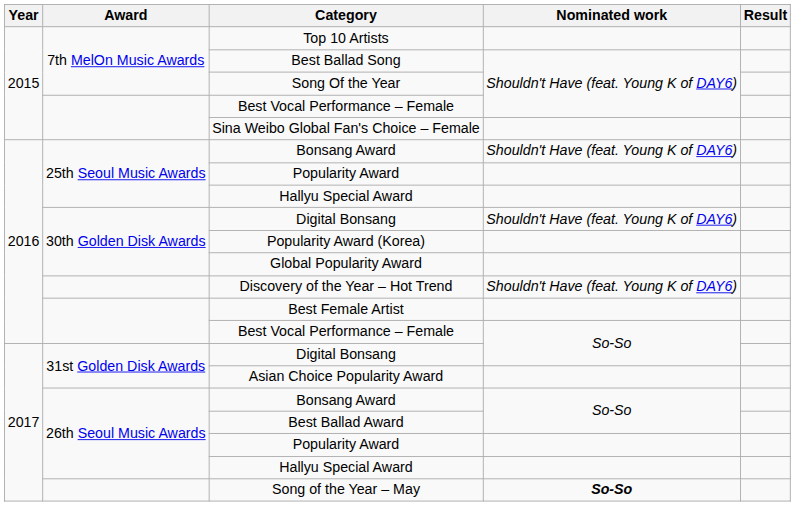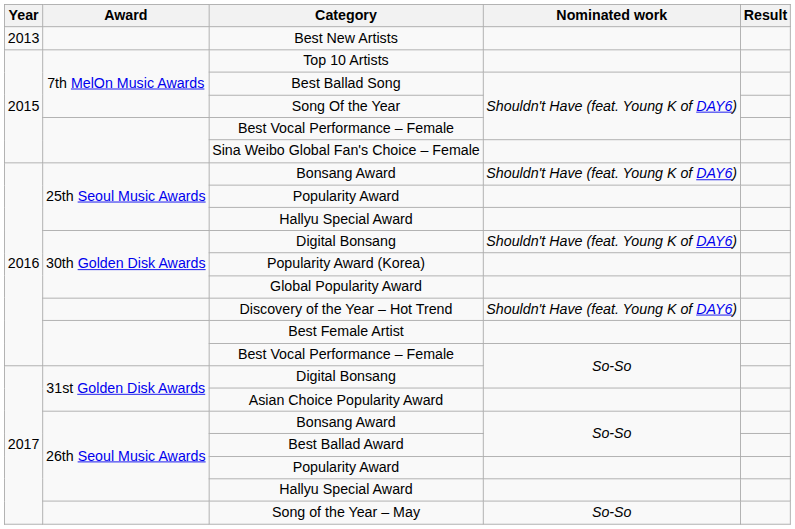 <table class="wikitable" style="text-align:center;">
 <tr>
 <th>Year</th>
 <th>Award</th>
 <th>Category</th>
 <th>Nominated work</th>
 <th>Result</th>
+</tr>
+<tr>
+<td>2013</td>
+<td></td>
+<td>Best New Artists</td>
+<td></td>
+<td></td>
 </tr>
 <tr>
 <td rowspan="5">2015</td>
 <td rowspan="3" style="text-align:center;">7th <a href='#'>MelOn Music Awards</a></td>
 <td>Top 10 Artists</td>
 <td></td>
 <td></td>
 </tr>
 <tr>
 <td>Best Ballad Song</td>
 <td rowspan="3" style="text-align:center;"><em>Shouldn't Have (feat. Young K of <a href='#'>DAY6</a>)</em></td>
 <td></td>
 </tr>
 <tr>
 <td>Song Of the Year</td>
 <td></td>
 </tr>
 <tr>
 <td rowspan="2"></td>
 <td>Best Vocal Performance – Female</td>
 <td></td>
 </tr>
 <tr>
 <td>Sina Weibo Global Fan's Choice – Female</td>
 <td></td>
 <td></td>
 </tr>
 <tr>
 <td rowspan="9">2016</td>
 <td rowspan="3" style="text-align:center;">25th <a href='#'>Seoul Music Awards</a></td>
 <td>Bonsang Award</td>
 <td style="text-align:center;"><em>Shouldn't Have (feat. Young K of <a href='#'>DAY6</a>)</em></td>
 <td></td>
 </tr>
 <tr>
 <td>Popularity Award</td>
 <td></td>
 <td></td>
 </tr>
 <tr>
 <td>Hallyu Special Award</td>
 <td></td>
 <td></td>
 </tr>
 <tr>
 <td rowspan="3" style="text-align:center;">30th <a href='#'>Golden Disk Awards</a></td>
 <td>Digital Bonsang</td>
 <td style="text-align:center;"><em>Shouldn't Have (feat. Young K of <a href='#'>DAY6</a>)</em></td>
 <td></td>
 </tr>
 <tr>
 <td>Popularity Award (Korea)</td>
 <td></td>
 <td></td>
 </tr>
 <tr>
 <td>Global Popularity Award</td>
 <td></td>
 <td></td>
 </tr>
 <tr>
 <td></td>
 <td>Discovery of the Year – Hot Trend</td>
 <td style="text-align:center;"><em>Shouldn't Have (feat. Young K of <a href='#'>DAY6</a>)</em></td>
 <td></td>
 </tr>
 <tr>
 <td rowspan="2"></td>
 <td>Best Female Artist</td>
 <td></td>
 <td></td>
 </tr>
 <tr>
 <td>Best Vocal Performance – Female</td>
 <td rowspan="2" style="text-align:center;"><em>So-So</em></td>
 <td></td>
 </tr>
 <tr>
 <td rowspan="7">2017</td>
 <td rowspan="2" style="text-align:center;">31st <a href='#'>Golden Disk Awards</a></td>
 <td>Digital Bonsang</td>
 <td></td>
 </tr>
 <tr>
 <td>Asian Choice Popularity Award</td>
 <td></td>
 <td></td>
 </tr>
 <tr>
 <td rowspan="4" style="text-align:center;">26th <a href='#'>Seoul Music Awards</a></td>
 <td>Bonsang Award</td>
 <td rowspan="2" style="text-align:center;"><em>So-So</em></td>
 <td></td>
 </tr>
 <tr>
 <td>Best Ballad Award</td>
 <td></td>
 </tr>
 <tr>
 <td>Popularity Award</td>
 <td></td>
 <td></td>
 </tr>
 <tr>
 <td>Hallyu Special Award</td>
 <td></td>
 <td></td>
 </tr>
 <tr>
 <td></td>
 <td>Song of the Year – May</td>
-<td style="text-align:center;"><strong><em>So-So</em></strong></td>
+<td style="text-align:center;"><em>So-So</em></td>
 <td></td>
 </tr>
 </table>
